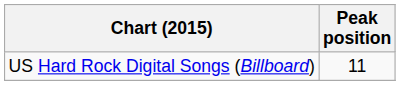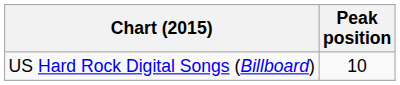 <table class="wikitable sortable plainrowheaders">
 <tr>
 <th>Chart (2015)</th>
 <th>Peak<br>position</th>
 </tr>
 <tr>
 <td>US <a href='#'>Hard Rock Digital Songs</a> (<em><a href='#'>Billboard</a></em>)</td>
-<td align="center">11</td>
+<td align="center">10</td>
 </tr>
 <tr>
 </tr>
 </table>
